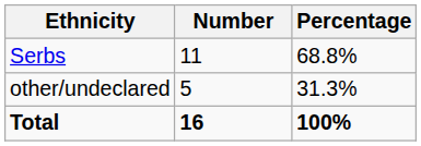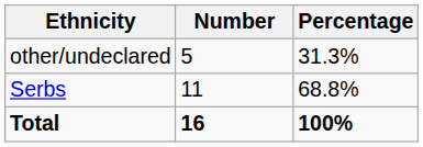 <table class="wikitable">
 <tr>
 <th width="100px">Ethnicity</th>
 <th width="80px">Number</th>
 <th width="80px">Percentage</th>
 </tr>
 <tr>
+<td>other/undeclared</td>
+<td>5</td>
+<td>31.3%</td>
+</tr>
+<tr>
 <td><a href='#'>Serbs</a></td>
 <td>11</td>
 <td>68.8%</td>
-</tr>
-<tr>
-<td>other/undeclared</td>
-<td>5</td>
-<td>31.3%</td>
 </tr>
 <tr>
 <td><strong>Total</strong></td>
 <td><strong>16</strong></td>
 <td><strong>100%</strong></td>
 </tr>
 </table>
